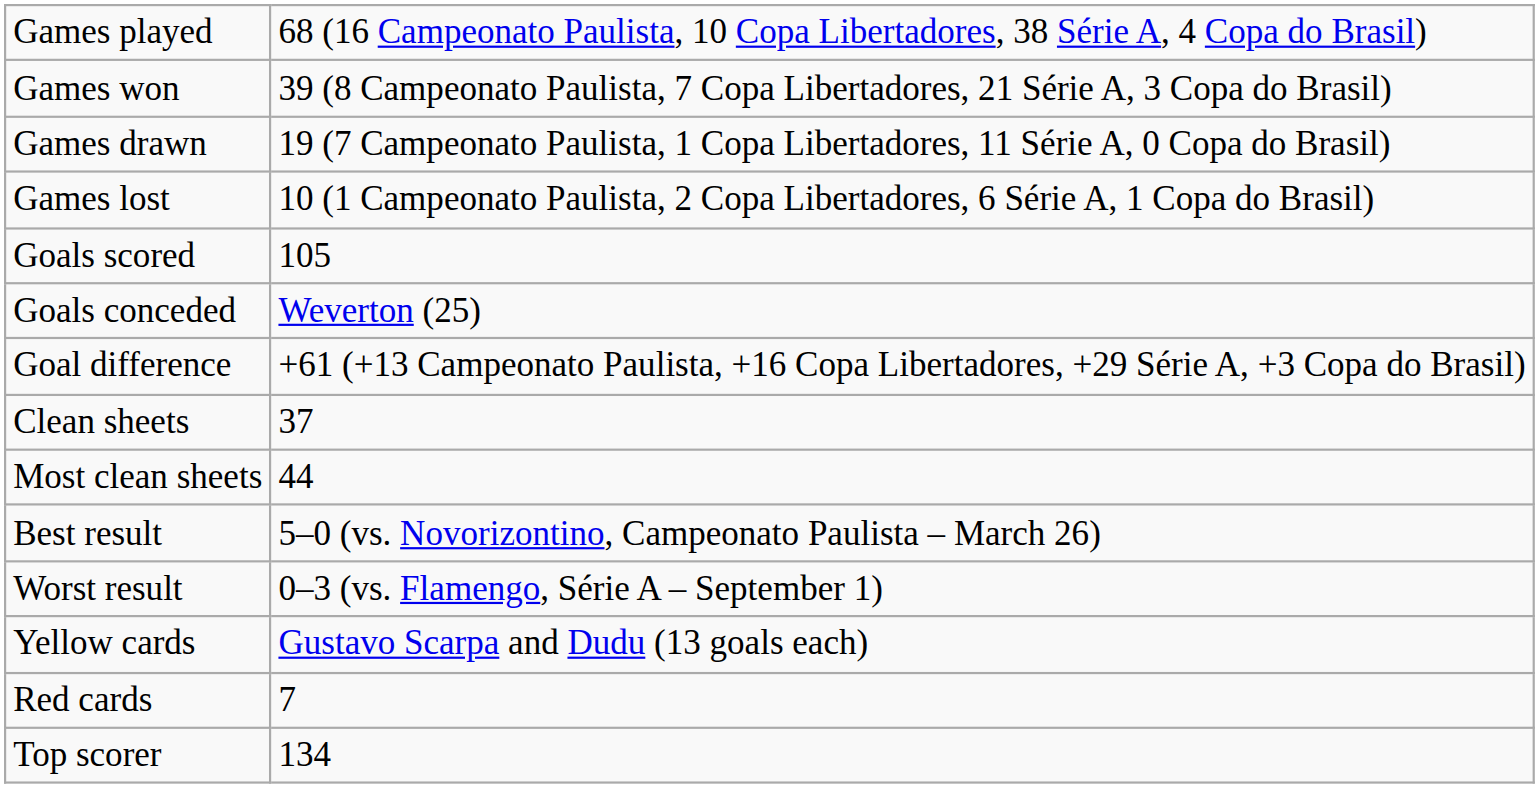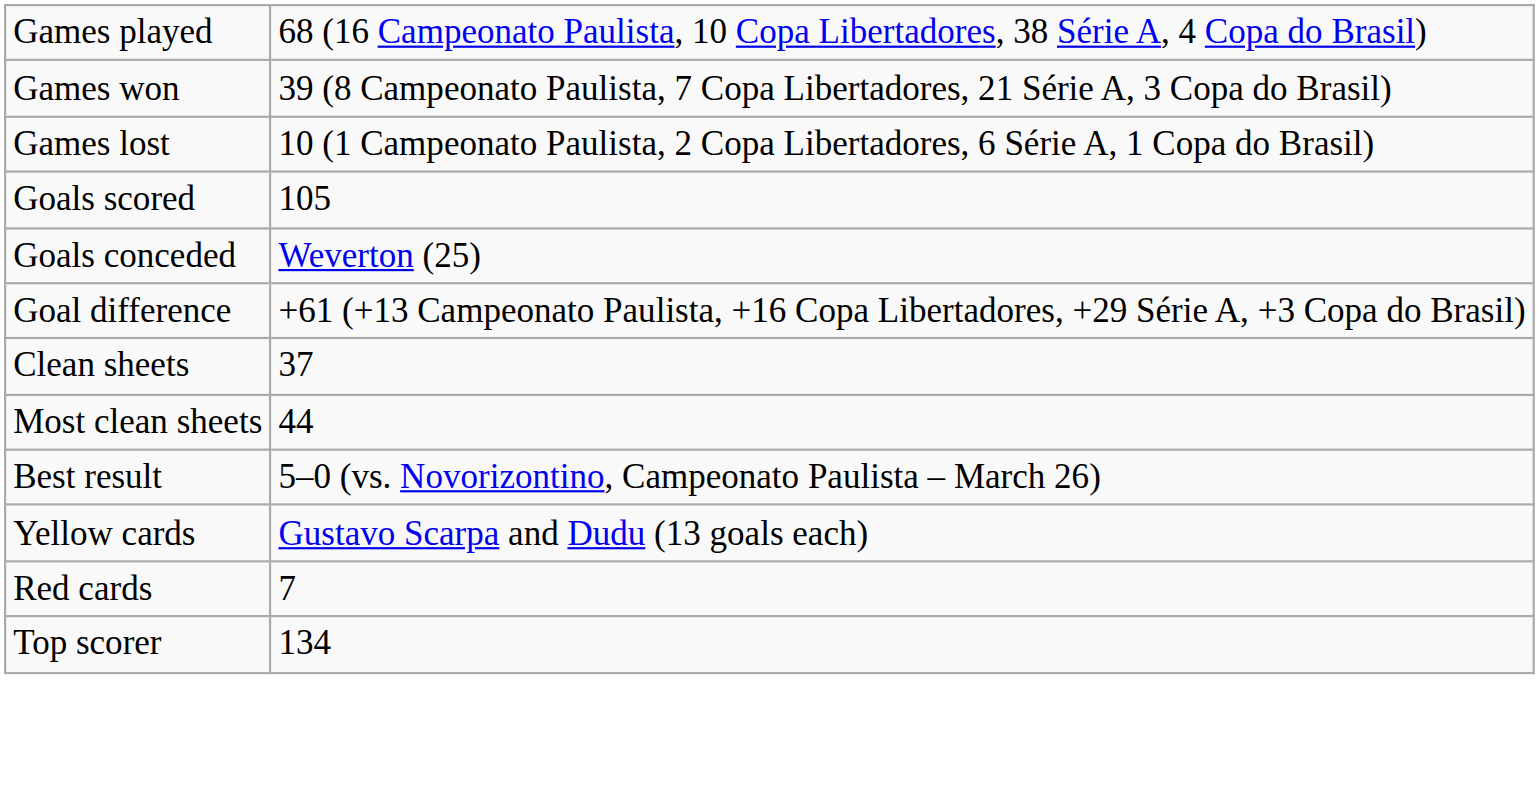 <table class="wikitable">
 <tr>
 <td>Games played</td>
 <td>68 (16 <a href='#'>Campeonato Paulista</a>, 10 <a href='#'>Copa Libertadores</a>, 38 <a href='#'>Série A</a>, 4 <a href='#'>Copa do Brasil</a>)</td>
 </tr>
 <tr>
 <td>Games won</td>
 <td>39 (8 Campeonato Paulista, 7 Copa Libertadores, 21 Série A, 3 Copa do Brasil)</td>
-</tr>
-<tr>
-<td>Games drawn</td>
-<td>19 (7 Campeonato Paulista, 1 Copa Libertadores, 11 Série A, 0 Copa do Brasil)</td>
 </tr>
 <tr>
 <td>Games lost</td>
 <td>10 (1 Campeonato Paulista, 2 Copa Libertadores, 6 Série A, 1 Copa do Brasil)</td>
 </tr>
 <tr>
 <td>Goals scored</td>
 <td>105</td>
 </tr>
 <tr>
 <td>Goals conceded</td>
 <td><a href='#'>Weverton</a> (25)</td>
 </tr>
 <tr>
 <td>Goal difference</td>
 <td>+61 (+13 Campeonato Paulista, +16 Copa Libertadores, +29 Série A, +3 Copa do Brasil)</td>
 </tr>
 <tr>
 <td>Clean sheets</td>
 <td>37</td>
 </tr>
 <tr>
 <td>Most clean sheets</td>
 <td>44</td>
 </tr>
 <tr>
 <td>Best result</td>
 <td>5–0 (vs. <a href='#'>Novorizontino</a>, Campeonato Paulista – March 26)</td>
 </tr>
 <tr>
-<td>Worst result</td>
-<td>0–3 (vs. <a href='#'>Flamengo</a>, Série A – September 1)</td>
-</tr>
-<tr>
 <td>Yellow cards</td>
 <td><a href='#'>Gustavo Scarpa</a> and <a href='#'>Dudu</a> (13 goals each)</td>
 </tr>
 <tr>
 <td>Red cards</td>
 <td>7</td>
 </tr>
 <tr>
 <td>Top scorer</td>
 <td>134</td>
 </tr>
 </table>
